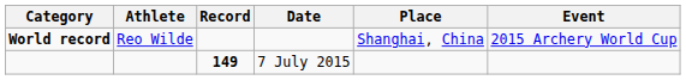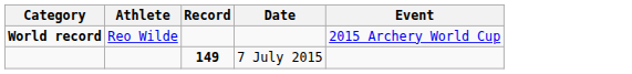 <table class="wikitable" style="text-align:center">
 <tr>
 <th>Category</th>
 <th>Athlete</th>
 <th>Record</th>
 <th>Date</th>
-<th>Place</th>
 <th>Event</th>
 </tr>
 <tr>
 <td><strong>World record</strong></td>
 <td align="left"> <a href='#'>Reo Wilde</a></td>
 <td><strong></strong></td>
 <td></td>
-<td><a href='#'>Shanghai</a>, <a href='#'>China</a></td>
 <td><a href='#'>2015 Archery World Cup</a></td>
 </tr>
 <tr>
 <td><strong></strong></td>
 <td align="left"></td>
 <td><strong>149</strong></td>
 <td>7 July 2015</td>
 <td></td>
-<td></td>
 </tr>
 </table>
